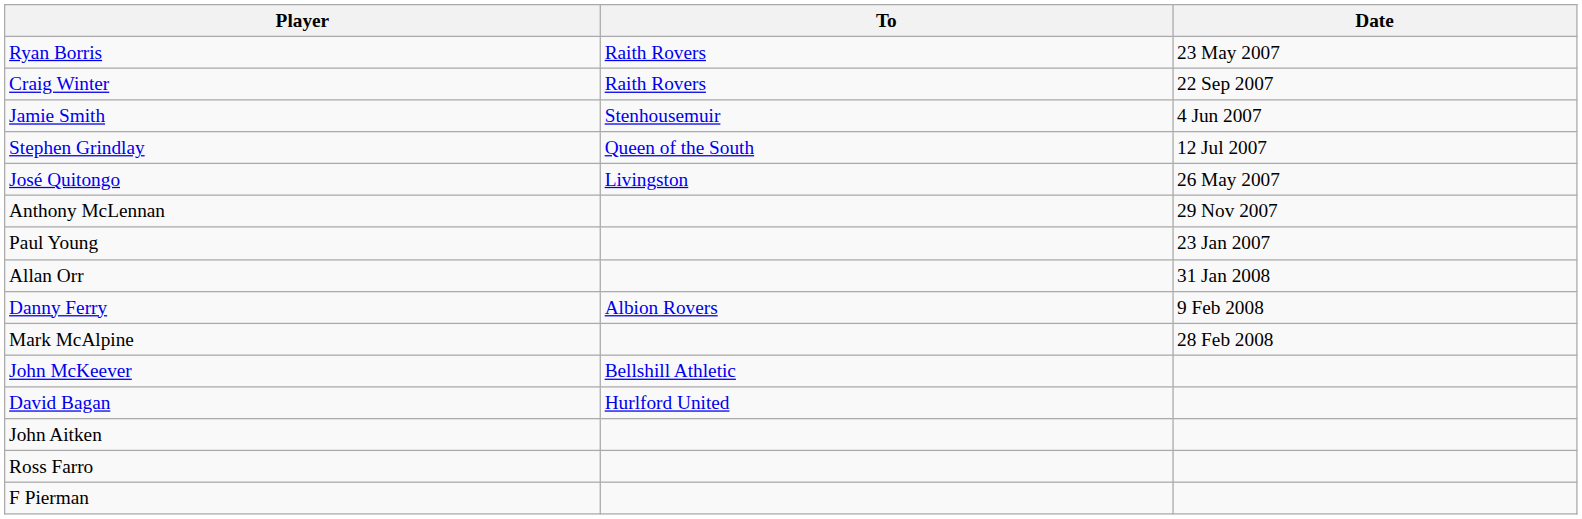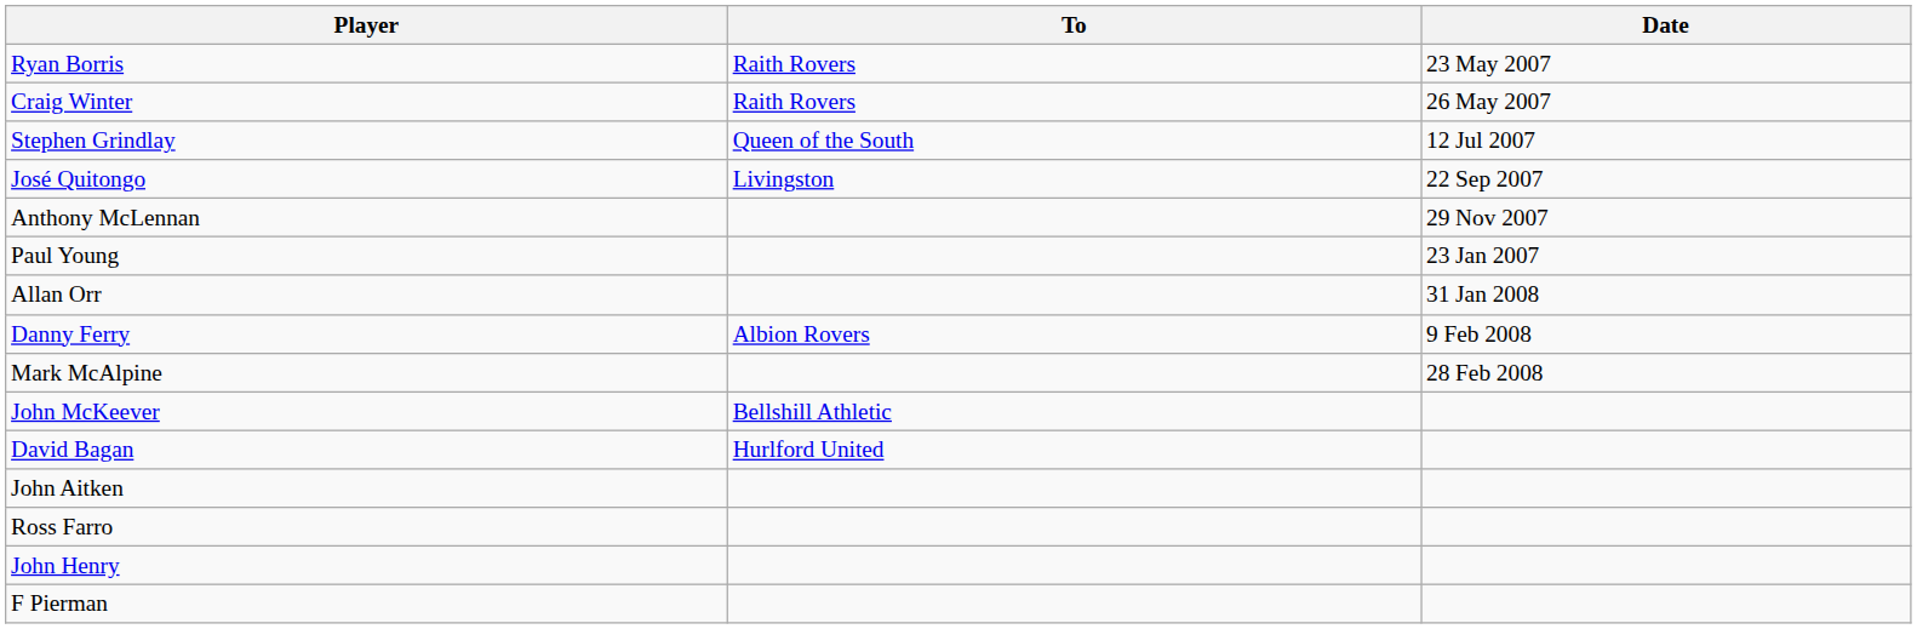 <table class="wikitable" style="text-align:center; font-size:95%;width:98%; text-align:left">
 <tr>
 <th><strong>Player</strong></th>
 <th><strong>To</strong></th>
 <th><strong>Date</strong></th>
 </tr>
 <tr>
 <td> <a href='#'>Ryan Borris</a></td>
 <td> <a href='#'>Raith Rovers</a></td>
 <td>23 May 2007</td>
 </tr>
 <tr>
 <td> <a href='#'>Craig Winter</a></td>
 <td> <a href='#'>Raith Rovers</a></td>
-<td>22 Sep 2007</td>
-</tr>
-<tr>
-<td> <a href='#'>Jamie Smith</a></td>
-<td> <a href='#'>Stenhousemuir</a></td>
-<td>4 Jun 2007</td>
+<td>26 May 2007</td>
 </tr>
 <tr>
 <td> <a href='#'>Stephen Grindlay</a></td>
 <td> <a href='#'>Queen of the South</a></td>
 <td>12 Jul 2007</td>
 </tr>
 <tr>
 <td> <a href='#'>José Quitongo</a></td>
 <td> <a href='#'>Livingston</a></td>
-<td>26 May 2007</td>
+<td>22 Sep 2007</td>
 </tr>
 <tr>
 <td> Anthony McLennan</td>
 <td></td>
 <td>29 Nov 2007</td>
 </tr>
 <tr>
 <td> Paul Young</td>
 <td></td>
 <td>23 Jan 2007</td>
 </tr>
 <tr>
 <td> Allan Orr</td>
 <td></td>
 <td>31 Jan 2008</td>
 </tr>
 <tr>
 <td> <a href='#'>Danny Ferry</a></td>
 <td> <a href='#'>Albion Rovers</a></td>
 <td>9 Feb 2008</td>
 </tr>
 <tr>
 <td> Mark McAlpine</td>
 <td></td>
 <td>28 Feb 2008</td>
 </tr>
 <tr>
 <td> <a href='#'>John McKeever</a></td>
 <td> <a href='#'>Bellshill Athletic</a></td>
 <td></td>
 </tr>
 <tr>
 <td> <a href='#'>David Bagan</a></td>
 <td> <a href='#'>Hurlford United</a></td>
 <td></td>
 </tr>
 <tr>
 <td> John Aitken</td>
 <td></td>
 <td></td>
 </tr>
 <tr>
 <td> Ross Farro</td>
 <td></td>
 <td></td>
 </tr>
 <tr>
+<td> <a href='#'>John Henry</a></td>
+<td></td>
+<td></td>
+</tr>
+<tr>
 <td> F Pierman</td>
 <td></td>
 <td></td>
 </tr>
 </table>
